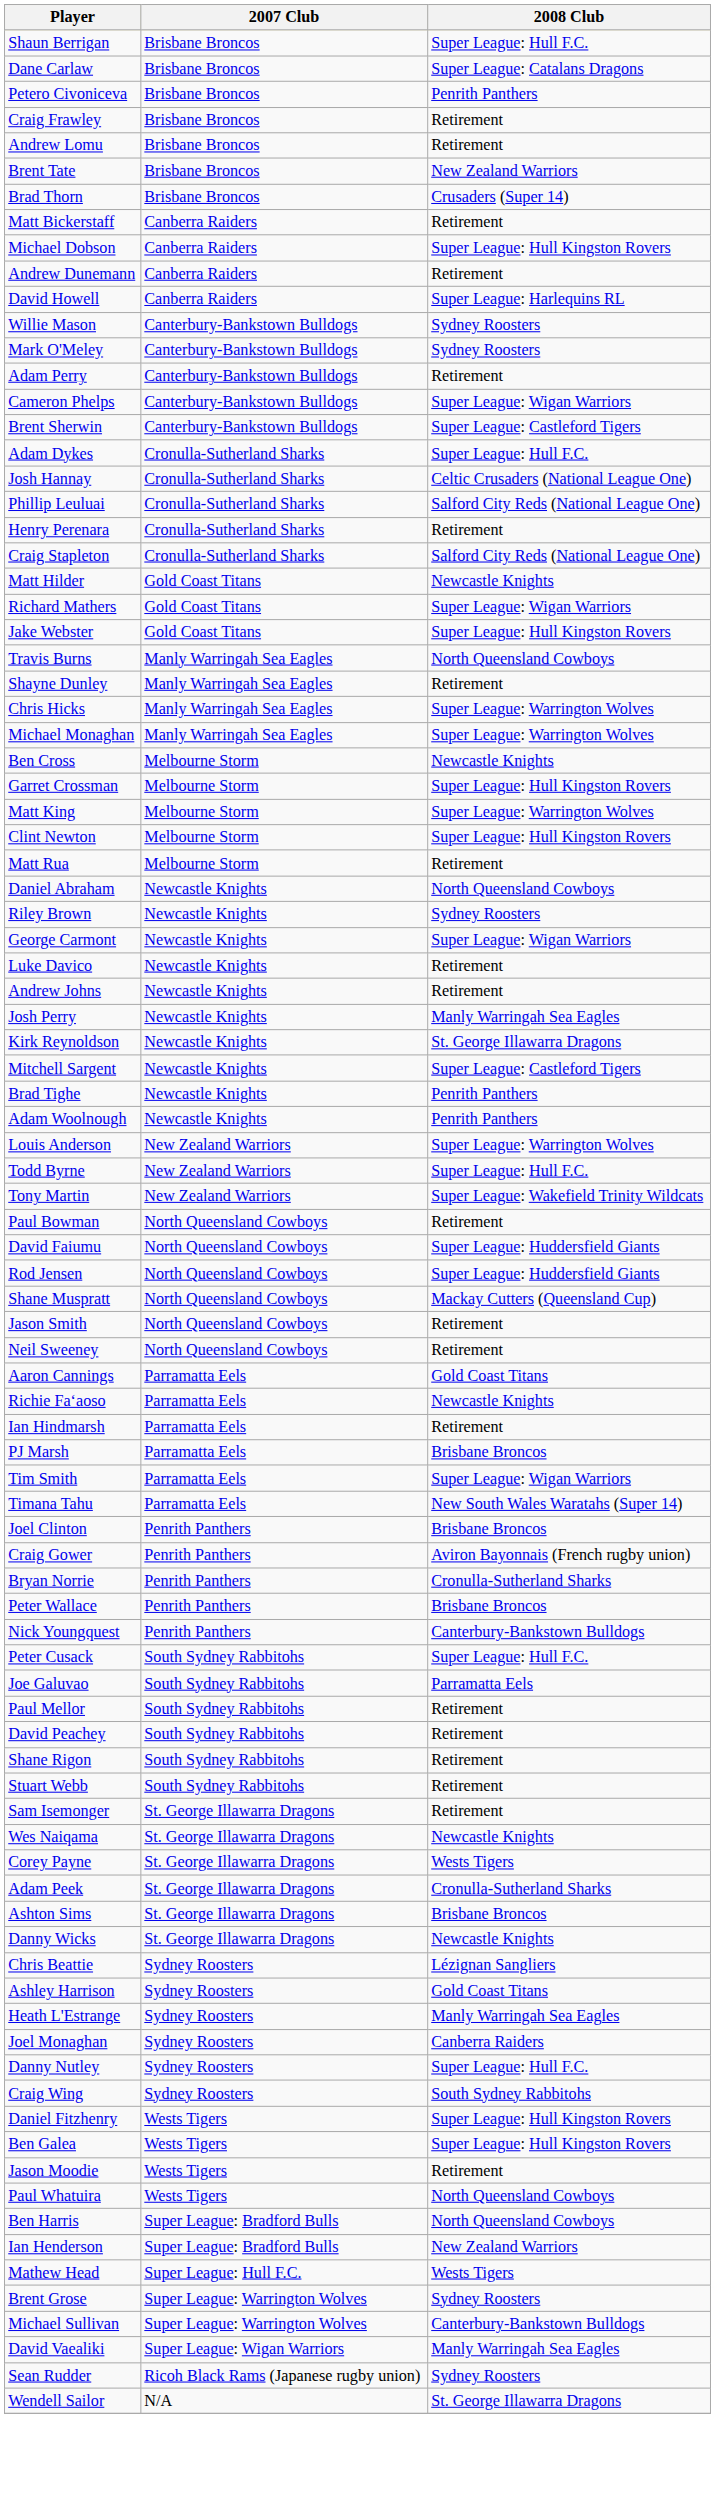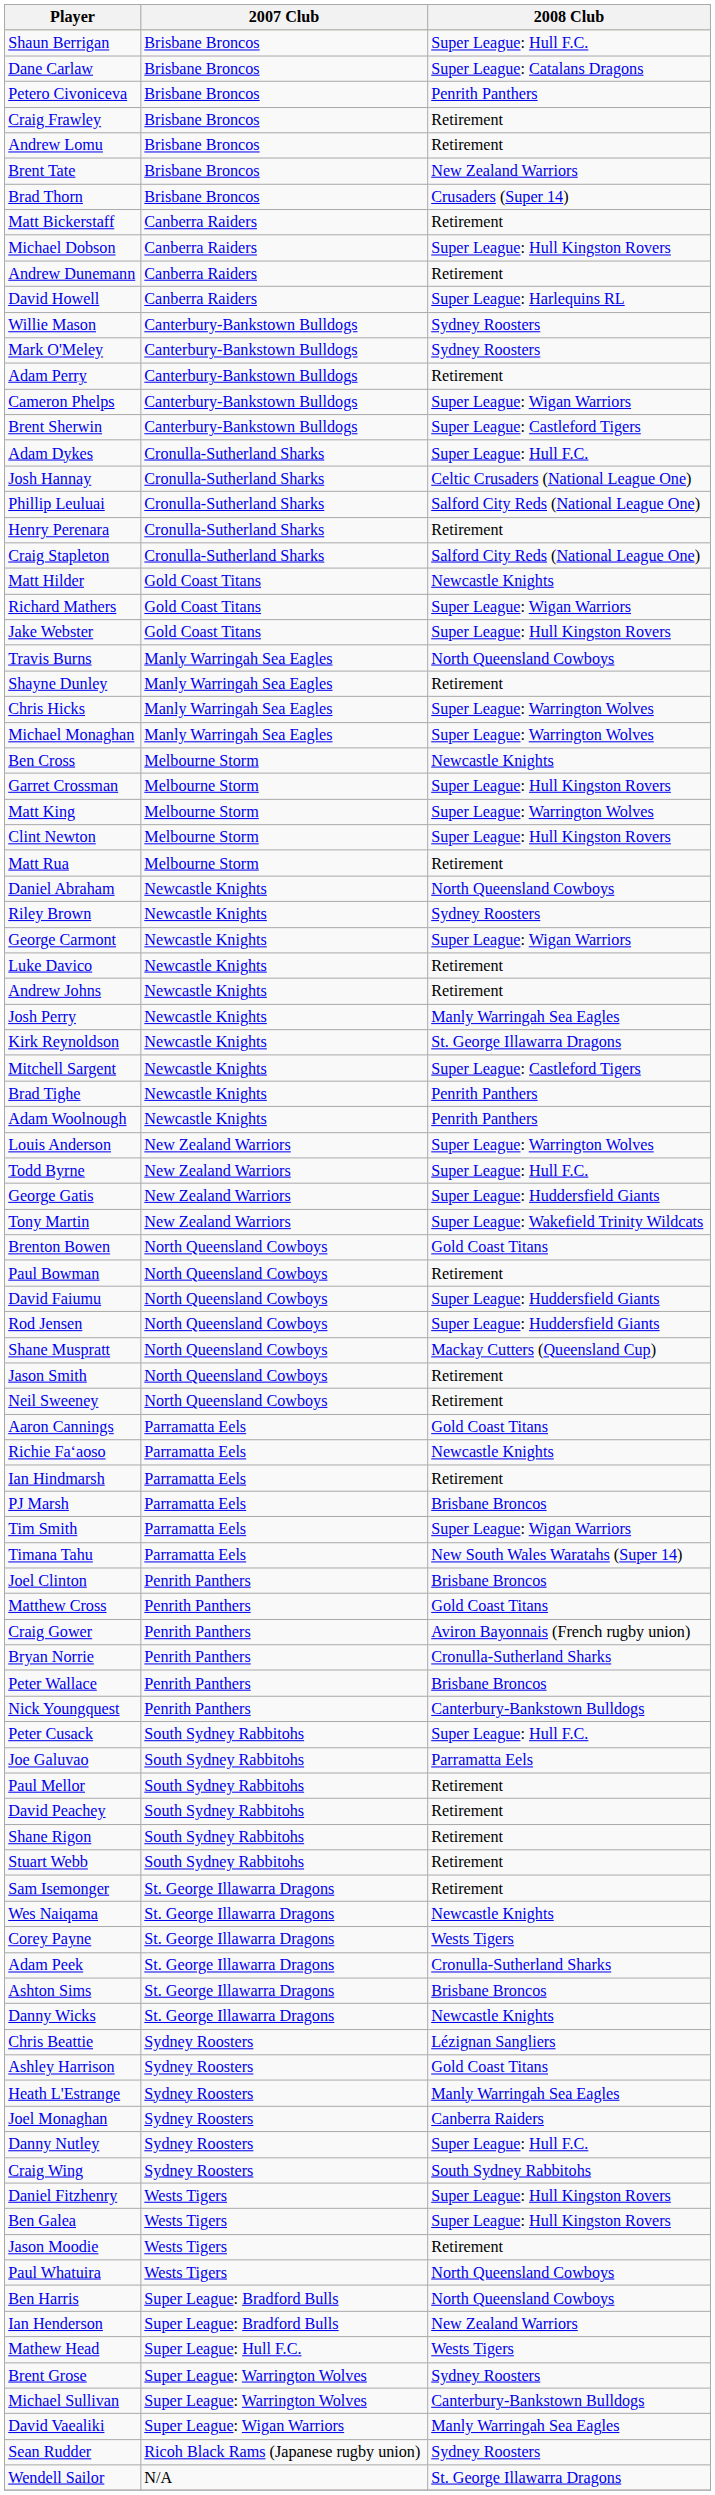 <table class="wikitable sortable" style="width:700px;">
 <tr bgcolor=#bdb76b>
 <th>Player</th>
 <th>2007 Club</th>
 <th>2008 Club</th>
 </tr>
 <tr>
 <td data-sort-value="Berrigan, Shaun"><a href='#'>Shaun Berrigan</a></td>
 <td> <a href='#'>Brisbane Broncos</a></td>
 <td> <a href='#'>Super League</a>: <a href='#'>Hull F.C.</a></td>
 </tr>
 <tr>
 <td data-sort-value="Carlaw, Dane"><a href='#'>Dane Carlaw</a></td>
 <td> <a href='#'>Brisbane Broncos</a></td>
 <td> <a href='#'>Super League</a>: <a href='#'>Catalans Dragons</a></td>
 </tr>
 <tr>
 <td data-sort-value="Civoniceva, Petero"><a href='#'>Petero Civoniceva</a></td>
 <td> <a href='#'>Brisbane Broncos</a></td>
 <td> <a href='#'>Penrith Panthers</a></td>
 </tr>
 <tr>
 <td data-sort-value="Frawley, Craig"><a href='#'>Craig Frawley</a></td>
 <td> <a href='#'>Brisbane Broncos</a></td>
 <td>Retirement</td>
 </tr>
 <tr>
 <td data-sort-value="Lomu, Andrew"><a href='#'>Andrew Lomu</a></td>
 <td> <a href='#'>Brisbane Broncos</a></td>
 <td>Retirement</td>
 </tr>
 <tr>
 <td data-sort-value="Tate, Brent"><a href='#'>Brent Tate</a></td>
 <td> <a href='#'>Brisbane Broncos</a></td>
 <td> <a href='#'>New Zealand Warriors</a></td>
 </tr>
 <tr>
 <td data-sort-value="Thorn, Brad"><a href='#'>Brad Thorn</a></td>
 <td> <a href='#'>Brisbane Broncos</a></td>
 <td><a href='#'>Crusaders</a> (<a href='#'>Super 14</a>)</td>
 </tr>
 <tr>
 <td data-sort-value="Bickerstaff, Matt"><a href='#'>Matt Bickerstaff</a></td>
 <td> <a href='#'>Canberra Raiders</a></td>
 <td>Retirement</td>
 </tr>
 <tr>
 <td data-sort-value="Dobson, Michael"><a href='#'>Michael Dobson</a></td>
 <td> <a href='#'>Canberra Raiders</a></td>
 <td> <a href='#'>Super League</a>: <a href='#'>Hull Kingston Rovers</a></td>
 </tr>
 <tr>
 <td data-sort-value="Dunemann, Andrew"><a href='#'>Andrew Dunemann</a></td>
 <td> <a href='#'>Canberra Raiders</a></td>
 <td>Retirement</td>
 </tr>
 <tr>
 <td data-sort-value="Howell, David"><a href='#'>David Howell</a></td>
 <td> <a href='#'>Canberra Raiders</a></td>
 <td> <a href='#'>Super League</a>: <a href='#'>Harlequins RL</a></td>
 </tr>
 <tr>
 <td data-sort-value="Mason, Willie"><a href='#'>Willie Mason</a></td>
 <td> <a href='#'>Canterbury-Bankstown Bulldogs</a></td>
 <td> <a href='#'>Sydney Roosters</a></td>
 </tr>
 <tr>
 <td data-sort-value="O'Meley, Mark"><a href='#'>Mark O'Meley</a></td>
 <td> <a href='#'>Canterbury-Bankstown Bulldogs</a></td>
 <td> <a href='#'>Sydney Roosters</a></td>
 </tr>
 <tr>
 <td data-sort-value="Perry, Adam"><a href='#'>Adam Perry</a></td>
 <td> <a href='#'>Canterbury-Bankstown Bulldogs</a></td>
 <td>Retirement</td>
 </tr>
 <tr>
 <td data-sort-value="Phelps, Cameron"><a href='#'>Cameron Phelps</a></td>
 <td> <a href='#'>Canterbury-Bankstown Bulldogs</a></td>
 <td> <a href='#'>Super League</a>: <a href='#'>Wigan Warriors</a></td>
 </tr>
 <tr>
 <td data-sort-value="Sherwin, Brent"><a href='#'>Brent Sherwin</a></td>
 <td> <a href='#'>Canterbury-Bankstown Bulldogs</a></td>
 <td> <a href='#'>Super League</a>: <a href='#'>Castleford Tigers</a></td>
 </tr>
 <tr>
 <td data-sort-value="Dykes, Adam"><a href='#'>Adam Dykes</a></td>
 <td> <a href='#'>Cronulla-Sutherland Sharks</a></td>
 <td> <a href='#'>Super League</a>: <a href='#'>Hull F.C.</a></td>
 </tr>
 <tr>
 <td data-sort-value="Hannay, Josh"><a href='#'>Josh Hannay</a></td>
 <td> <a href='#'>Cronulla-Sutherland Sharks</a></td>
 <td> <a href='#'>Celtic Crusaders</a> (<a href='#'>National League One</a>)</td>
 </tr>
 <tr>
 <td data-sort-value="Leuluai, Phillip"><a href='#'>Phillip Leuluai</a></td>
 <td> <a href='#'>Cronulla-Sutherland Sharks</a></td>
 <td> <a href='#'>Salford City Reds</a> (<a href='#'>National League One</a>)</td>
 </tr>
 <tr>
 <td data-sort-value="Perenara, Henry"><a href='#'>Henry Perenara</a></td>
 <td> <a href='#'>Cronulla-Sutherland Sharks</a></td>
 <td>Retirement</td>
 </tr>
 <tr>
 <td data-sort-value="Stapleton, Craig"><a href='#'>Craig Stapleton</a></td>
 <td> <a href='#'>Cronulla-Sutherland Sharks</a></td>
 <td> <a href='#'>Salford City Reds</a> (<a href='#'>National League One</a>)</td>
 </tr>
 <tr>
 <td data-sort-value="Hilder, Matt"><a href='#'>Matt Hilder</a></td>
 <td> <a href='#'>Gold Coast Titans</a></td>
 <td> <a href='#'>Newcastle Knights</a></td>
 </tr>
 <tr>
 <td data-sort-value="Mathers, Richard"><a href='#'>Richard Mathers</a></td>
 <td> <a href='#'>Gold Coast Titans</a></td>
 <td> <a href='#'>Super League</a>: <a href='#'>Wigan Warriors</a></td>
 </tr>
 <tr>
 <td data-sort-value="Webster, Jake"><a href='#'>Jake Webster</a></td>
 <td> <a href='#'>Gold Coast Titans</a></td>
 <td> <a href='#'>Super League</a>: <a href='#'>Hull Kingston Rovers</a></td>
 </tr>
 <tr>
 <td data-sort-value="Burns, Travis"><a href='#'>Travis Burns</a></td>
 <td> <a href='#'>Manly Warringah Sea Eagles</a></td>
 <td> <a href='#'>North Queensland Cowboys</a></td>
 </tr>
 <tr>
 <td data-sort-value="Dunley, Shayne"><a href='#'>Shayne Dunley</a></td>
 <td> <a href='#'>Manly Warringah Sea Eagles</a></td>
 <td>Retirement</td>
 </tr>
 <tr>
 <td data-sort-value="Hicks, Chris"><a href='#'>Chris Hicks</a></td>
 <td> <a href='#'>Manly Warringah Sea Eagles</a></td>
 <td> <a href='#'>Super League</a>: <a href='#'>Warrington Wolves</a></td>
 </tr>
 <tr>
 <td data-sort-value="Monaghan, Michael"><a href='#'>Michael Monaghan</a></td>
 <td> <a href='#'>Manly Warringah Sea Eagles</a></td>
 <td> <a href='#'>Super League</a>: <a href='#'>Warrington Wolves</a></td>
 </tr>
 <tr>
 <td data-sort-value="Cross, Ben"><a href='#'>Ben Cross</a></td>
 <td> <a href='#'>Melbourne Storm</a></td>
 <td> <a href='#'>Newcastle Knights</a></td>
 </tr>
 <tr>
 <td data-sort-value="Crossman, Garret"><a href='#'>Garret Crossman</a></td>
 <td> <a href='#'>Melbourne Storm</a></td>
 <td> <a href='#'>Super League</a>: <a href='#'>Hull Kingston Rovers</a></td>
 </tr>
 <tr>
 <td data-sort-value="King, Matt"><a href='#'>Matt King</a></td>
 <td> <a href='#'>Melbourne Storm</a></td>
 <td> <a href='#'>Super League</a>: <a href='#'>Warrington Wolves</a></td>
 </tr>
 <tr>
 <td data-sort-value="Newton, Clint"><a href='#'>Clint Newton</a></td>
 <td> <a href='#'>Melbourne Storm</a></td>
 <td> <a href='#'>Super League</a>: <a href='#'>Hull Kingston Rovers</a></td>
 </tr>
 <tr>
 <td data-sort-value="Rua, Matt"><a href='#'>Matt Rua</a></td>
 <td> <a href='#'>Melbourne Storm</a></td>
 <td>Retirement</td>
 </tr>
 <tr>
 <td data-sort-value="Abraham, Daniel"><a href='#'>Daniel Abraham</a></td>
 <td> <a href='#'>Newcastle Knights</a></td>
 <td> <a href='#'>North Queensland Cowboys</a></td>
 </tr>
 <tr>
 <td data-sort-value="Brown, Riley"><a href='#'>Riley Brown</a></td>
 <td> <a href='#'>Newcastle Knights</a></td>
 <td> <a href='#'>Sydney Roosters</a></td>
 </tr>
 <tr>
 <td data-sort-value="Carmont, George"><a href='#'>George Carmont</a></td>
 <td> <a href='#'>Newcastle Knights</a></td>
 <td> <a href='#'>Super League</a>: <a href='#'>Wigan Warriors</a></td>
 </tr>
 <tr>
 <td data-sort-value="Davico, Luke"><a href='#'>Luke Davico</a></td>
 <td> <a href='#'>Newcastle Knights</a></td>
 <td>Retirement</td>
 </tr>
 <tr>
 <td data-sort-value="Johns, Andrew"><a href='#'>Andrew Johns</a></td>
 <td> <a href='#'>Newcastle Knights</a></td>
 <td>Retirement</td>
 </tr>
 <tr>
 <td data-sort-value="Perry, Josh"><a href='#'>Josh Perry</a></td>
 <td> <a href='#'>Newcastle Knights</a></td>
 <td> <a href='#'>Manly Warringah Sea Eagles</a></td>
 </tr>
 <tr>
 <td data-sort-value="Reynoldson, Kirk"><a href='#'>Kirk Reynoldson</a></td>
 <td> <a href='#'>Newcastle Knights</a></td>
 <td> <a href='#'>St. George Illawarra Dragons</a></td>
 </tr>
 <tr>
 <td data-sort-value="Sargent, Mitchell"><a href='#'>Mitchell Sargent</a></td>
 <td> <a href='#'>Newcastle Knights</a></td>
 <td> <a href='#'>Super League</a>: <a href='#'>Castleford Tigers</a></td>
 </tr>
 <tr>
 <td data-sort-value="Tighe, Brad"><a href='#'>Brad Tighe</a></td>
 <td> <a href='#'>Newcastle Knights</a></td>
 <td> <a href='#'>Penrith Panthers</a></td>
 </tr>
 <tr>
 <td data-sort-value="Woolnough, Adam"><a href='#'>Adam Woolnough</a></td>
 <td> <a href='#'>Newcastle Knights</a></td>
 <td> <a href='#'>Penrith Panthers</a></td>
 </tr>
 <tr>
 <td data-sort-value="Anderson, Louis"><a href='#'>Louis Anderson</a></td>
 <td> <a href='#'>New Zealand Warriors</a></td>
 <td> <a href='#'>Super League</a>: <a href='#'>Warrington Wolves</a></td>
 </tr>
 <tr>
 <td data-sort-value="Byrne, Todd"><a href='#'>Todd Byrne</a></td>
 <td> <a href='#'>New Zealand Warriors</a></td>
 <td> <a href='#'>Super League</a>: <a href='#'>Hull F.C.</a></td>
 </tr>
 <tr>
+<td data-sort-value="Gatis, George"><a href='#'>George Gatis</a></td>
+<td> <a href='#'>New Zealand Warriors</a></td>
+<td> <a href='#'>Super League</a>: <a href='#'>Huddersfield Giants</a></td>
+</tr>
+<tr>
 <td data-sort-value="Martin, Tony"><a href='#'>Tony Martin</a></td>
 <td> <a href='#'>New Zealand Warriors</a></td>
 <td> <a href='#'>Super League</a>: <a href='#'>Wakefield Trinity Wildcats</a></td>
+</tr>
+<tr>
+<td data-sort-value="Bowen, Brenton"><a href='#'>Brenton Bowen</a></td>
+<td> <a href='#'>North Queensland Cowboys</a></td>
+<td> <a href='#'>Gold Coast Titans</a></td>
 </tr>
 <tr>
 <td data-sort-value="Bowman, Paul"><a href='#'>Paul Bowman</a></td>
 <td> <a href='#'>North Queensland Cowboys</a></td>
 <td>Retirement</td>
 </tr>
 <tr>
 <td data-sort-value="Faiumu, David"><a href='#'>David Faiumu</a></td>
 <td> <a href='#'>North Queensland Cowboys</a></td>
 <td> <a href='#'>Super League</a>: <a href='#'>Huddersfield Giants</a></td>
 </tr>
 <tr>
 <td data-sort-value="Jensen, Rod"><a href='#'>Rod Jensen</a></td>
 <td> <a href='#'>North Queensland Cowboys</a></td>
 <td> <a href='#'>Super League</a>: <a href='#'>Huddersfield Giants</a></td>
 </tr>
 <tr>
 <td data-sort-value="Muspratt, Shane"><a href='#'>Shane Muspratt</a></td>
 <td> <a href='#'>North Queensland Cowboys</a></td>
 <td><a href='#'>Mackay Cutters</a> (<a href='#'>Queensland Cup</a>)</td>
 </tr>
 <tr>
 <td data-sort-value="Smith, Jason"><a href='#'>Jason Smith</a></td>
 <td> <a href='#'>North Queensland Cowboys</a></td>
 <td>Retirement</td>
 </tr>
 <tr>
 <td data-sort-value="Sweeney, Neil"><a href='#'>Neil Sweeney</a></td>
 <td> <a href='#'>North Queensland Cowboys</a></td>
 <td>Retirement</td>
 </tr>
 <tr>
 <td data-sort-value="Cannings, Aaron"><a href='#'>Aaron Cannings</a></td>
 <td> <a href='#'>Parramatta Eels</a></td>
 <td> <a href='#'>Gold Coast Titans</a></td>
 </tr>
 <tr>
 <td data-sort-value="Faʻaoso, Richie"><a href='#'>Richie Faʻaoso</a></td>
 <td> <a href='#'>Parramatta Eels</a></td>
 <td> <a href='#'>Newcastle Knights</a></td>
 </tr>
 <tr>
 <td data-sort-value="Hindmarsh, Ian"><a href='#'>Ian Hindmarsh</a></td>
 <td> <a href='#'>Parramatta Eels</a></td>
 <td>Retirement</td>
 </tr>
 <tr>
 <td data-sort-value="Marsh, PJ"><a href='#'>PJ Marsh</a></td>
 <td> <a href='#'>Parramatta Eels</a></td>
 <td> <a href='#'>Brisbane Broncos</a></td>
 </tr>
 <tr>
 <td data-sort-value="Smith, Tim"><a href='#'>Tim Smith</a></td>
 <td> <a href='#'>Parramatta Eels</a></td>
 <td> <a href='#'>Super League</a>: <a href='#'>Wigan Warriors</a></td>
 </tr>
 <tr>
 <td data-sort-value="Tahu, Timana"><a href='#'>Timana Tahu</a></td>
 <td> <a href='#'>Parramatta Eels</a></td>
 <td><a href='#'>New South Wales Waratahs</a> (<a href='#'>Super 14</a>)</td>
 </tr>
 <tr>
 <td data-sort-value="Clinton, Joel"><a href='#'>Joel Clinton</a></td>
 <td> <a href='#'>Penrith Panthers</a></td>
 <td> <a href='#'>Brisbane Broncos</a></td>
+</tr>
+<tr>
+<td data-sort-value="Cross, Matthew"><a href='#'>Matthew Cross</a></td>
+<td> <a href='#'>Penrith Panthers</a></td>
+<td> <a href='#'>Gold Coast Titans</a></td>
 </tr>
 <tr>
 <td data-sort-value="Gower, Craig"><a href='#'>Craig Gower</a></td>
 <td> <a href='#'>Penrith Panthers</a></td>
 <td><a href='#'>Aviron Bayonnais</a> (French rugby union)</td>
 </tr>
 <tr>
 <td data-sort-value="Norrie, Bryan"><a href='#'>Bryan Norrie</a></td>
 <td> <a href='#'>Penrith Panthers</a></td>
 <td> <a href='#'>Cronulla-Sutherland Sharks</a></td>
 </tr>
 <tr>
 <td data-sort-value="Wallace, Peter"><a href='#'>Peter Wallace</a></td>
 <td> <a href='#'>Penrith Panthers</a></td>
 <td> <a href='#'>Brisbane Broncos</a></td>
 </tr>
 <tr>
 <td data-sort-value="Youngquest, Nick"><a href='#'>Nick Youngquest</a></td>
 <td> <a href='#'>Penrith Panthers</a></td>
 <td> <a href='#'>Canterbury-Bankstown Bulldogs</a></td>
 </tr>
 <tr>
 <td data-sort-value="Cusack, Peter"><a href='#'>Peter Cusack</a></td>
 <td> <a href='#'>South Sydney Rabbitohs</a></td>
 <td> <a href='#'>Super League</a>: <a href='#'>Hull F.C.</a></td>
 </tr>
 <tr>
 <td data-sort-value="Galuvao, Joe"><a href='#'>Joe Galuvao</a></td>
 <td> <a href='#'>South Sydney Rabbitohs</a></td>
 <td> <a href='#'>Parramatta Eels</a></td>
 </tr>
 <tr>
 <td data-sort-value="Mellor, Paul"><a href='#'>Paul Mellor</a></td>
 <td> <a href='#'>South Sydney Rabbitohs</a></td>
 <td>Retirement</td>
 </tr>
 <tr>
 <td data-sort-value="Peachey, David"><a href='#'>David Peachey</a></td>
 <td> <a href='#'>South Sydney Rabbitohs</a></td>
 <td>Retirement</td>
 </tr>
 <tr>
 <td data-sort-value="Rigon, Shane"><a href='#'>Shane Rigon</a></td>
 <td> <a href='#'>South Sydney Rabbitohs</a></td>
 <td>Retirement</td>
 </tr>
 <tr>
 <td data-sort-value="Webb, Stuart"><a href='#'>Stuart Webb</a></td>
 <td> <a href='#'>South Sydney Rabbitohs</a></td>
 <td>Retirement</td>
 </tr>
 <tr>
 <td data-sort-value="Isemonger, Sam"><a href='#'>Sam Isemonger</a></td>
 <td> <a href='#'>St. George Illawarra Dragons</a></td>
 <td>Retirement</td>
 </tr>
 <tr>
 <td data-sort-value="Naiqama, Wes"><a href='#'>Wes Naiqama</a></td>
 <td> <a href='#'>St. George Illawarra Dragons</a></td>
 <td> <a href='#'>Newcastle Knights</a></td>
 </tr>
 <tr>
 <td data-sort-value="Payne, Corey"><a href='#'>Corey Payne</a></td>
 <td> <a href='#'>St. George Illawarra Dragons</a></td>
 <td> <a href='#'>Wests Tigers</a></td>
 </tr>
 <tr>
 <td data-sort-value="Peek, Adam"><a href='#'>Adam Peek</a></td>
 <td> <a href='#'>St. George Illawarra Dragons</a></td>
 <td> <a href='#'>Cronulla-Sutherland Sharks</a></td>
 </tr>
 <tr>
 <td data-sort-value="Sims, Ashton"><a href='#'>Ashton Sims</a></td>
 <td> <a href='#'>St. George Illawarra Dragons</a></td>
 <td> <a href='#'>Brisbane Broncos</a></td>
 </tr>
 <tr>
 <td data-sort-value="Wicks, Danny"><a href='#'>Danny Wicks</a></td>
 <td> <a href='#'>St. George Illawarra Dragons</a></td>
 <td> <a href='#'>Newcastle Knights</a></td>
 </tr>
 <tr>
 <td data-sort-value="Beattie, Chris"><a href='#'>Chris Beattie</a></td>
 <td> <a href='#'>Sydney Roosters</a></td>
 <td><a href='#'>Lézignan Sangliers</a></td>
 </tr>
 <tr>
 <td data-sort-value="Harrison, Ashley"><a href='#'>Ashley Harrison</a></td>
 <td> <a href='#'>Sydney Roosters</a></td>
 <td> <a href='#'>Gold Coast Titans</a></td>
 </tr>
 <tr>
 <td data-sort-value="L'Estrange, Heath"><a href='#'>Heath L'Estrange</a></td>
 <td> <a href='#'>Sydney Roosters</a></td>
 <td> <a href='#'>Manly Warringah Sea Eagles</a></td>
 </tr>
 <tr>
 <td data-sort-value="Monaghan, Joel"><a href='#'>Joel Monaghan</a></td>
 <td> <a href='#'>Sydney Roosters</a></td>
 <td> <a href='#'>Canberra Raiders</a></td>
 </tr>
 <tr>
 <td data-sort-value="Nutley, Danny"><a href='#'>Danny Nutley</a></td>
 <td> <a href='#'>Sydney Roosters</a></td>
 <td> <a href='#'>Super League</a>: <a href='#'>Hull F.C.</a></td>
 </tr>
 <tr>
 <td data-sort-value="Wing, Craig"><a href='#'>Craig Wing</a></td>
 <td> <a href='#'>Sydney Roosters</a></td>
 <td> <a href='#'>South Sydney Rabbitohs</a></td>
 </tr>
 <tr>
 <td data-sort-value="Fitzhenry, Daniel"><a href='#'>Daniel Fitzhenry</a></td>
 <td> <a href='#'>Wests Tigers</a></td>
 <td> <a href='#'>Super League</a>: <a href='#'>Hull Kingston Rovers</a></td>
 </tr>
 <tr>
 <td data-sort-value="Galea, Ben"><a href='#'>Ben Galea</a></td>
 <td> <a href='#'>Wests Tigers</a></td>
 <td> <a href='#'>Super League</a>: <a href='#'>Hull Kingston Rovers</a></td>
 </tr>
 <tr>
 <td data-sort-value="Moodie, Jason"><a href='#'>Jason Moodie</a></td>
 <td> <a href='#'>Wests Tigers</a></td>
 <td>Retirement</td>
 </tr>
 <tr>
 <td data-sort-value="Whatuira, Paul"><a href='#'>Paul Whatuira</a></td>
 <td> <a href='#'>Wests Tigers</a></td>
 <td> <a href='#'>North Queensland Cowboys</a></td>
 </tr>
 <tr>
 <td data-sort-value="Harris, Ben"><a href='#'>Ben Harris</a></td>
 <td> <a href='#'>Super League</a>: <a href='#'>Bradford Bulls</a></td>
 <td> <a href='#'>North Queensland Cowboys</a></td>
 </tr>
 <tr>
 <td data-sort-value="Henderson, Ian"><a href='#'>Ian Henderson</a></td>
 <td> <a href='#'>Super League</a>: <a href='#'>Bradford Bulls</a></td>
 <td> <a href='#'>New Zealand Warriors</a></td>
 </tr>
 <tr>
 <td data-sort-value="Head, Mathew"><a href='#'>Mathew Head</a></td>
 <td> <a href='#'>Super League</a>: <a href='#'>Hull F.C.</a></td>
 <td> <a href='#'>Wests Tigers</a></td>
 </tr>
 <tr>
 <td data-sort-value="Grose, Brent"><a href='#'>Brent Grose</a></td>
 <td> <a href='#'>Super League</a>: <a href='#'>Warrington Wolves</a></td>
 <td> <a href='#'>Sydney Roosters</a></td>
 </tr>
 <tr>
 <td data-sort-value="Sullivan, Michael"><a href='#'>Michael Sullivan</a></td>
 <td> <a href='#'>Super League</a>: <a href='#'>Warrington Wolves</a></td>
 <td> <a href='#'>Canterbury-Bankstown Bulldogs</a></td>
 </tr>
 <tr>
 <td data-sort-value="Vaealiki, David"><a href='#'>David Vaealiki</a></td>
 <td> <a href='#'>Super League</a>: <a href='#'>Wigan Warriors</a></td>
 <td> <a href='#'>Manly Warringah Sea Eagles</a></td>
 </tr>
 <tr>
 <td data-sort-value="Rudder, Sean"><a href='#'>Sean Rudder</a></td>
 <td><a href='#'>Ricoh Black Rams</a> (Japanese rugby union)</td>
 <td> <a href='#'>Sydney Roosters</a></td>
 </tr>
 <tr>
 <td data-sort-value="Sailor, Wendell"><a href='#'>Wendell Sailor</a></td>
 <td>N/A</td>
 <td> <a href='#'>St. George Illawarra Dragons</a></td>
 </tr>
 <tr>
 </tr>
 </table>
